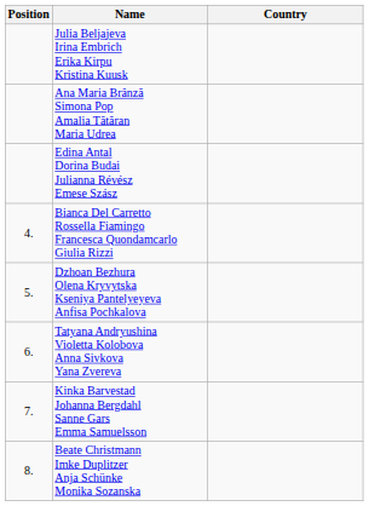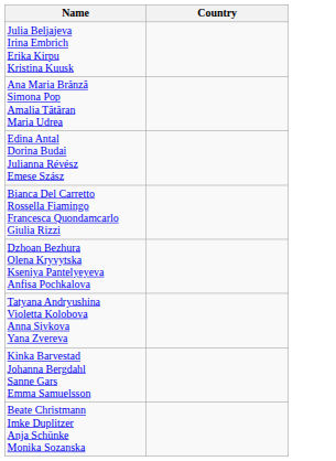 <table class="wikitable">
 <tr>
-<th width="20">Position</th>
 <th width="200">Name</th>
 <th width="200">Country</th>
 </tr>
 <tr>
-<td align="center"></td>
 <td><a href='#'>Julia Beljajeva</a><br><a href='#'>Irina Embrich</a><br><a href='#'>Erika Kirpu</a><br><a href='#'>Kristina Kuusk</a></td>
 <td></td>
 </tr>
 <tr>
-<td align="center"></td>
 <td><a href='#'>Ana Maria Brânză</a><br><a href='#'>Simona Pop</a><br><a href='#'>Amalia Tătăran</a><br><a href='#'>Maria Udrea</a></td>
 <td></td>
 </tr>
 <tr>
-<td align="center"></td>
 <td><a href='#'>Edina Antal</a><br><a href='#'>Dorina Budai</a><br><a href='#'>Julianna Révész</a><br><a href='#'>Emese Szász</a></td>
 <td></td>
 </tr>
 <tr>
-<td align="center">4.</td>
 <td><a href='#'>Bianca Del Carretto</a><br><a href='#'>Rossella Fiamingo</a><br><a href='#'>Francesca Quondamcarlo</a><br><a href='#'>Giulia Rizzi</a></td>
 <td></td>
 </tr>
 <tr>
-<td align="center">5.</td>
 <td><a href='#'>Dzhoan Bezhura</a><br><a href='#'>Olena Kryvytska</a><br><a href='#'>Kseniya Pantelyeyeva</a><br><a href='#'>Anfisa Pochkalova</a></td>
 <td></td>
 </tr>
 <tr>
-<td align="center">6.</td>
 <td><a href='#'>Tatyana Andryushina</a><br><a href='#'>Violetta Kolobova</a><br><a href='#'>Anna Sivkova</a><br><a href='#'>Yana Zvereva</a></td>
 <td></td>
 </tr>
 <tr>
-<td align="center">7.</td>
 <td><a href='#'>Kinka Barvestad</a><br><a href='#'>Johanna Bergdahl</a><br><a href='#'>Sanne Gars</a><br><a href='#'>Emma Samuelsson</a></td>
 <td></td>
 </tr>
 <tr>
-<td align="center">8.</td>
 <td><a href='#'>Beate Christmann</a><br><a href='#'>Imke Duplitzer</a><br><a href='#'>Anja Schünke</a><br><a href='#'>Monika Sozanska</a></td>
 <td></td>
 </tr>
 </table>
